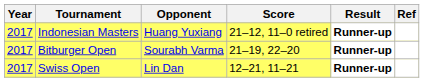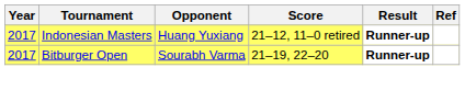 <table class="sortable wikitable" style="font-size: 90%;">
 <tr>
 <th>Year</th>
 <th>Tournament</th>
 <th>Opponent</th>
 <th>Score</th>
 <th>Result</th>
 <th>Ref</th>
 </tr>
 <tr style="background:#FFFF67">
 <td align="center"><a href='#'>2017</a></td>
 <td align="left"><a href='#'>Indonesian Masters</a></td>
 <td align="left"> <a href='#'>Huang Yuxiang</a></td>
 <td align="left">21–12, 11–0 retired</td>
 <td style="text-align:left; background:white"> <strong>Runner-up</strong></td>
 <td style="text-align:center; background:white"></td>
 </tr>
 <tr style="background:#FFFF67">
 <td align="center"><a href='#'>2017</a></td>
 <td align="left"><a href='#'>Bitburger Open</a></td>
 <td align="left"> <a href='#'>Sourabh Varma</a></td>
 <td align="left">21–19, 22–20</td>
 <td style="text-align:left; background:white"> <strong>Runner-up</strong></td>
 <td style="text-align:center; background:white"></td>
 </tr>
-<tr style="background:#FFFF67">
-<td align="center"><a href='#'>2017</a></td>
-<td align="left"><a href='#'>Swiss Open</a></td>
-<td align="left"> <a href='#'>Lin Dan</a></td>
-<td align="left">12–21, 11–21</td>
-<td style="text-align:left; background:white"> <strong>Runner-up</strong></td>
-<td style="text-align:center; background:white"></td>
-</tr>
 </table>
